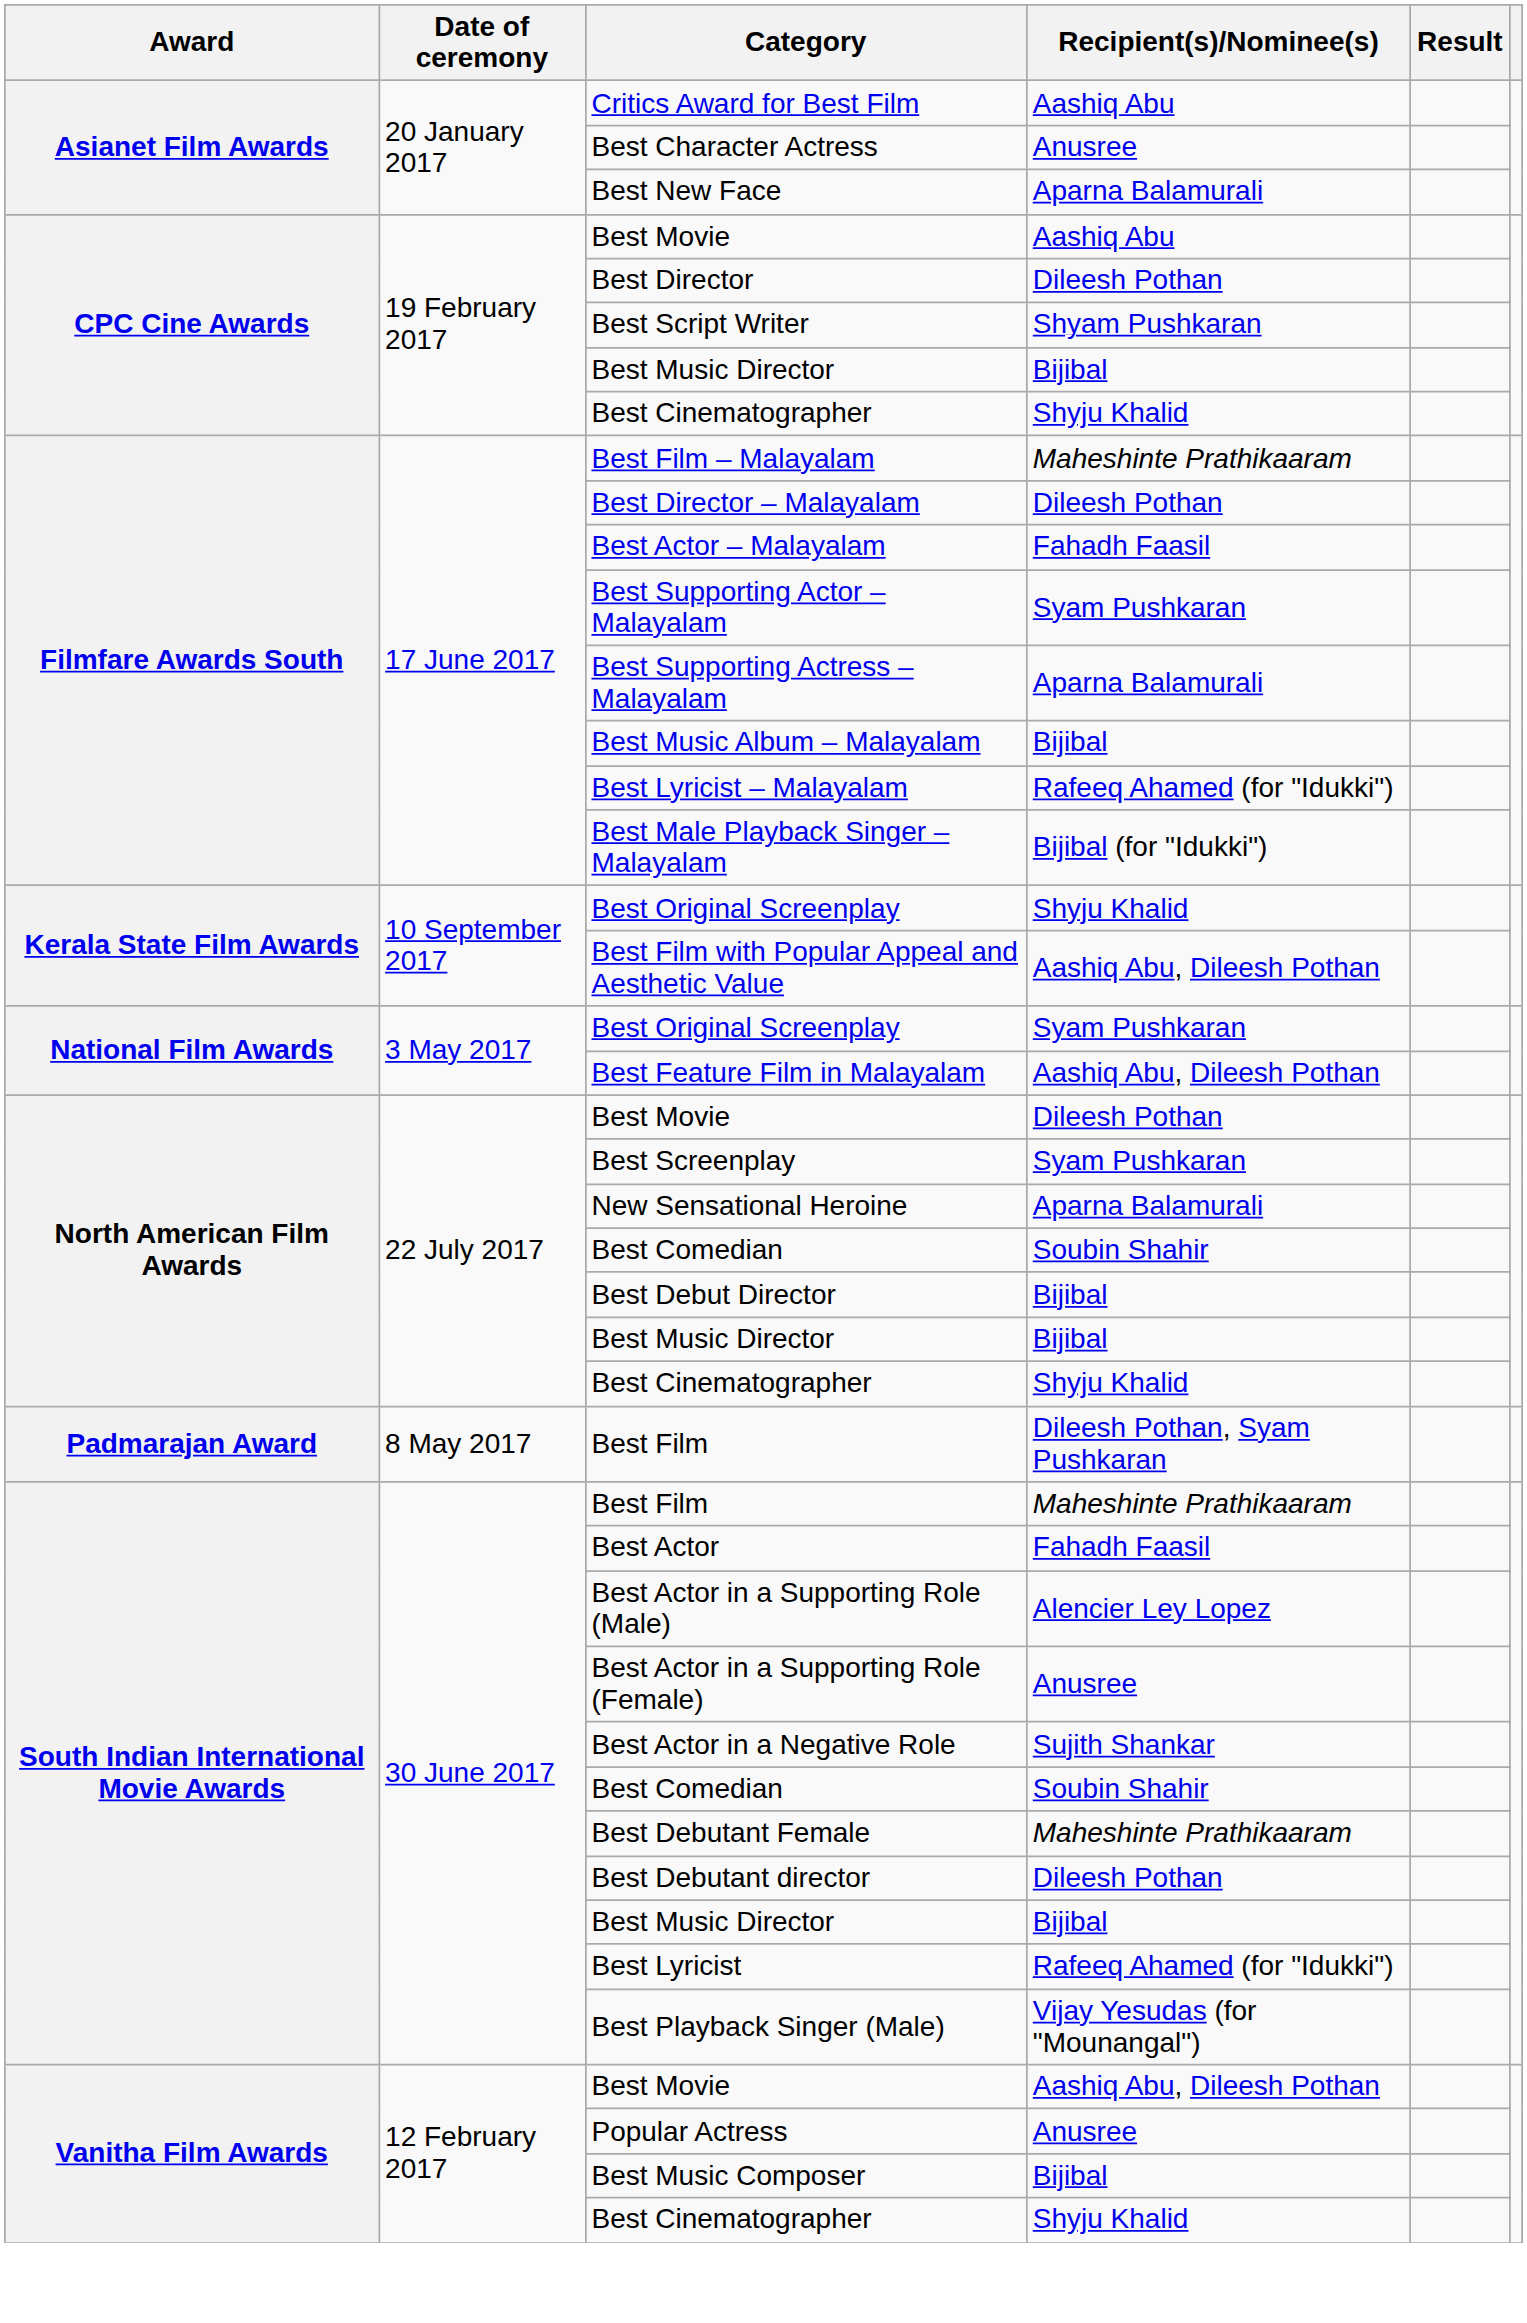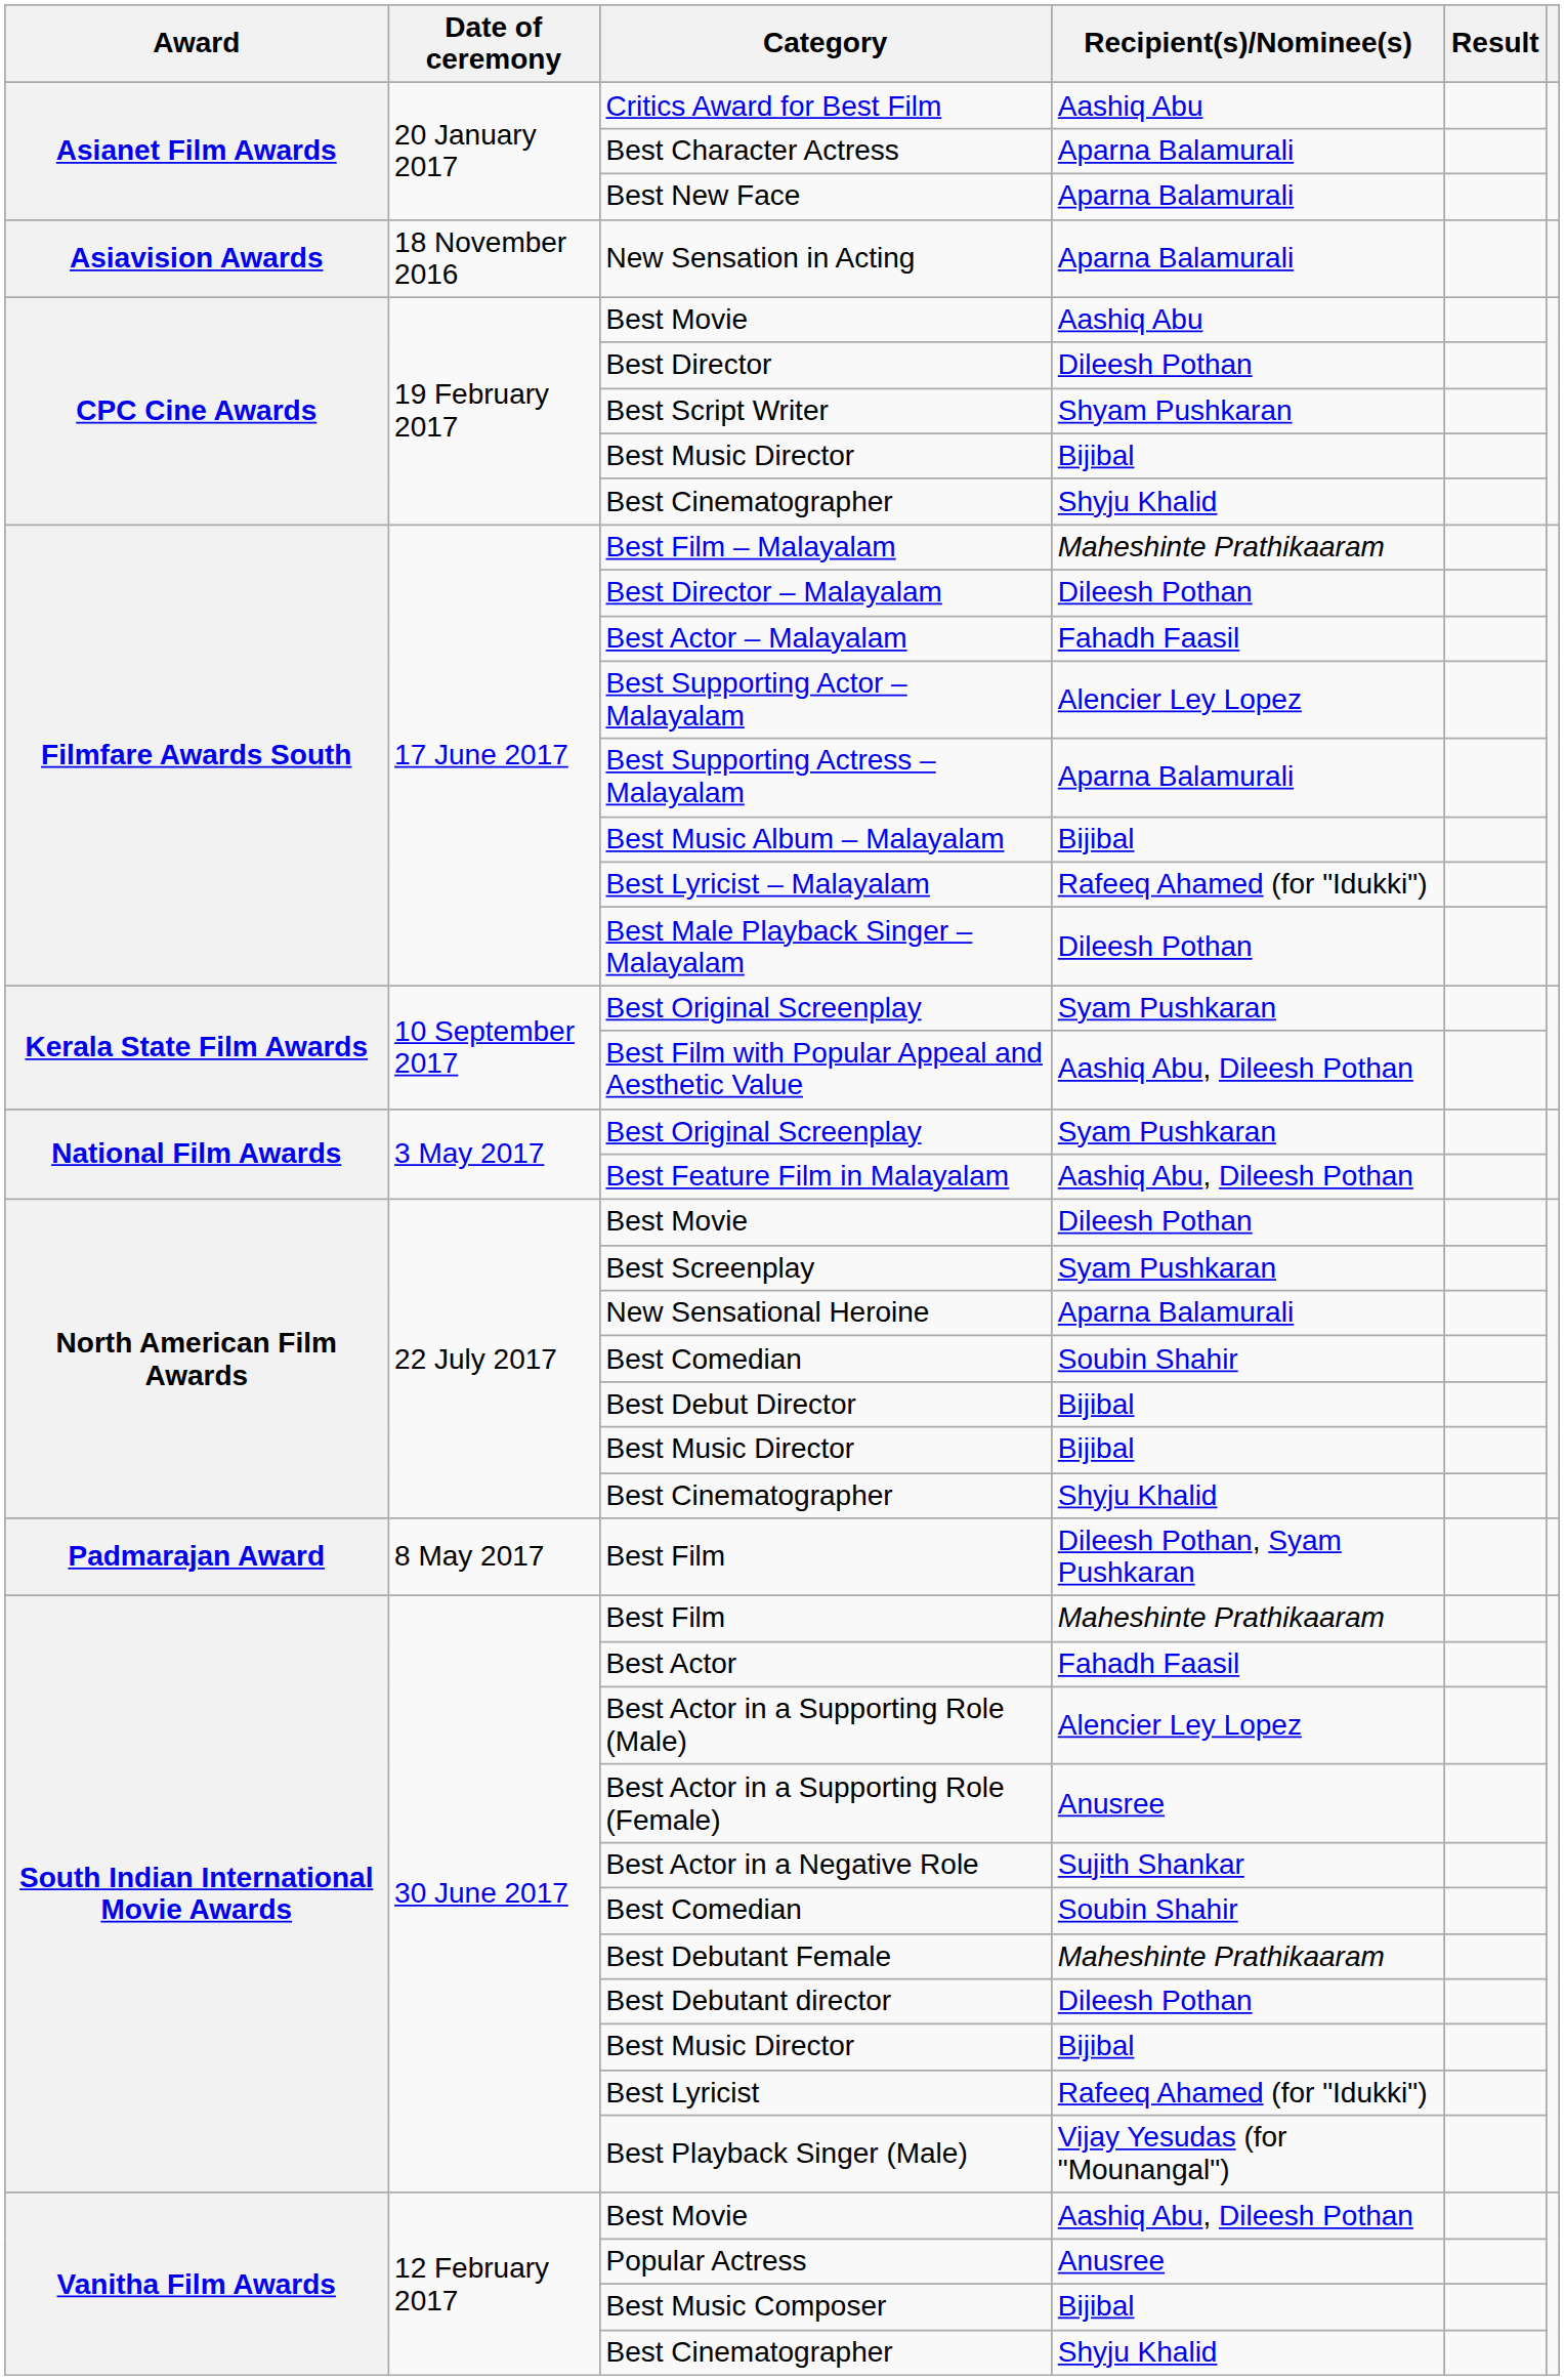 <table class="wikitable plainrowheaders sortable">
 <tr>
 <th scope="col">Award</th>
 <th scope="col">Date of ceremony</th>
 <th scope="col">Category</th>
 <th scope="col">Recipient(s)/Nominee(s)</th>
 <th scope="col">Result</th>
 <th scope="col" class="unsortable"></th>
 </tr>
 <tr>
 <th scope="row" rowspan="3"><a href='#'>Asianet Film Awards</a></th>
 <td rowspan="3">20 January 2017</td>
 <td><a href='#'>Critics Award for Best Film</a></td>
 <td><a href='#'>Aashiq Abu</a></td>
 <td></td>
 <td style="text-align:center;" rowspan="3"><br></td>
 </tr>
 <tr>
 <td>Best Character Actress</td>
-<td><a href='#'>Anusree</a></td>
+<td><a href='#'>Aparna Balamurali</a></td>
 <td></td>
 </tr>
 <tr>
 <td>Best New Face</td>
 <td><a href='#'>Aparna Balamurali</a></td>
 <td></td>
+</tr>
+<tr>
+<th scope="row"><a href='#'>Asiavision Awards</a></th>
+<td>18 November 2016</td>
+<td>New Sensation in Acting</td>
+<td><a href='#'>Aparna Balamurali</a></td>
+<td></td>
+<td style="text-align:center;"></td>
 </tr>
 <tr>
 <th scope="row" rowspan="5"><a href='#'>CPC Cine Awards</a></th>
 <td rowspan="5">19 February 2017</td>
 <td>Best Movie</td>
 <td><a href='#'>Aashiq Abu</a></td>
 <td></td>
 <td style="text-align:center;" rowspan="5"></td>
 </tr>
 <tr>
 <td>Best Director</td>
 <td><a href='#'>Dileesh Pothan</a></td>
 <td></td>
 </tr>
 <tr>
 <td>Best Script Writer</td>
 <td><a href='#'>Shyam Pushkaran</a></td>
 <td></td>
 </tr>
 <tr>
 <td>Best Music Director</td>
 <td><a href='#'>Bijibal</a></td>
 <td></td>
 </tr>
 <tr>
 <td>Best Cinematographer</td>
 <td><a href='#'>Shyju Khalid</a></td>
 <td></td>
 </tr>
 <tr>
 <th scope="row" rowspan="8"><a href='#'>Filmfare Awards South</a></th>
 <td rowspan="8"><a href='#'>17 June 2017</a></td>
 <td><a href='#'>Best Film – Malayalam</a></td>
 <td><em>Maheshinte Prathikaaram</em></td>
 <td></td>
 <td style="text-align:center;" rowspan="8"><br></td>
 </tr>
 <tr>
 <td><a href='#'>Best Director – Malayalam</a></td>
 <td><a href='#'>Dileesh Pothan</a></td>
 <td></td>
 </tr>
 <tr>
 <td><a href='#'>Best Actor – Malayalam</a></td>
 <td><a href='#'>Fahadh Faasil</a></td>
 <td></td>
 </tr>
 <tr>
 <td><a href='#'>Best Supporting Actor – Malayalam</a></td>
-<td><a href='#'>Syam Pushkaran</a></td>
+<td><a href='#'>Alencier Ley Lopez</a></td>
 <td></td>
 </tr>
 <tr>
 <td><a href='#'>Best Supporting Actress – Malayalam</a></td>
 <td><a href='#'>Aparna Balamurali</a></td>
 <td></td>
 </tr>
 <tr>
 <td><a href='#'>Best Music Album – Malayalam</a></td>
 <td><a href='#'>Bijibal</a></td>
 <td></td>
 </tr>
 <tr>
 <td><a href='#'>Best Lyricist – Malayalam</a></td>
 <td><a href='#'>Rafeeq Ahamed</a> (for "Idukki")</td>
 <td></td>
 </tr>
 <tr>
 <td><a href='#'>Best Male Playback Singer – Malayalam</a></td>
-<td><a href='#'>Bijibal</a> (for "Idukki")</td>
+<td><a href='#'>Dileesh Pothan</a></td>
 <td></td>
 </tr>
 <tr>
 <th scope="row" rowspan="2"><a href='#'>Kerala State Film Awards</a></th>
 <td rowspan="2"><a href='#'>10 September 2017</a></td>
 <td><a href='#'>Best Original Screenplay</a></td>
-<td><a href='#'>Shyju Khalid</a></td>
+<td><a href='#'>Syam Pushkaran</a></td>
 <td></td>
 <td style="text-align:center;" rowspan="2"><br></td>
 </tr>
 <tr>
 <td><a href='#'>Best Film with Popular Appeal and Aesthetic Value</a></td>
 <td><a href='#'>Aashiq Abu</a>, <a href='#'>Dileesh Pothan</a></td>
 <td></td>
 </tr>
 <tr>
 <th scope="row" rowspan="2"><a href='#'>National Film Awards</a></th>
 <td rowspan="2"><a href='#'>3 May 2017</a></td>
 <td><a href='#'>Best Original Screenplay</a></td>
 <td><a href='#'>Syam Pushkaran</a></td>
 <td></td>
 <td style="text-align:center;" rowspan="2"></td>
 </tr>
 <tr>
 <td><a href='#'>Best Feature Film in Malayalam</a></td>
 <td><a href='#'>Aashiq Abu</a>, <a href='#'>Dileesh Pothan</a></td>
 <td></td>
 </tr>
 <tr>
 <th scope="row" rowspan="7">North American Film Awards</th>
 <td rowspan="7">22 July 2017</td>
 <td>Best Movie</td>
 <td><a href='#'>Dileesh Pothan</a></td>
 <td></td>
 <td style="text-align:center;" rowspan="7"></td>
 </tr>
 <tr>
 <td>Best Screenplay</td>
 <td><a href='#'>Syam Pushkaran</a></td>
 <td></td>
 </tr>
 <tr>
 <td>New Sensational Heroine</td>
 <td><a href='#'>Aparna Balamurali</a></td>
 <td></td>
 </tr>
 <tr>
 <td>Best Comedian</td>
 <td><a href='#'>Soubin Shahir</a></td>
 <td></td>
 </tr>
 <tr>
 <td>Best Debut Director</td>
 <td><a href='#'>Bijibal</a></td>
 <td></td>
 </tr>
 <tr>
 <td>Best Music Director</td>
 <td><a href='#'>Bijibal</a></td>
 <td></td>
 </tr>
 <tr>
 <td>Best Cinematographer</td>
 <td><a href='#'>Shyju Khalid</a></td>
 <td></td>
 </tr>
 <tr>
 <th scope="row"><a href='#'>Padmarajan Award</a></th>
 <td>8 May 2017</td>
 <td>Best Film</td>
 <td><a href='#'>Dileesh Pothan</a>, <a href='#'>Syam Pushkaran</a></td>
 <td></td>
 <td style="text-align:center;"><br></td>
 </tr>
 <tr>
 <th scope="row" rowspan="11"><a href='#'>South Indian International Movie Awards</a></th>
 <td rowspan="11"><a href='#'>30 June 2017</a></td>
 <td>Best Film</td>
 <td><em>Maheshinte Prathikaaram</em></td>
 <td></td>
 <td style="text-align:center;" rowspan="11"><br></td>
 </tr>
 <tr>
 <td>Best Actor</td>
 <td><a href='#'>Fahadh Faasil</a></td>
 <td></td>
 </tr>
 <tr>
 <td>Best Actor in a Supporting Role (Male)</td>
 <td><a href='#'>Alencier Ley Lopez</a></td>
 <td></td>
 </tr>
 <tr>
 <td>Best Actor in a Supporting Role (Female)</td>
 <td><a href='#'>Anusree</a></td>
 <td></td>
 </tr>
 <tr>
 <td>Best Actor in a Negative Role</td>
 <td><a href='#'>Sujith Shankar</a></td>
 <td></td>
 </tr>
 <tr>
 <td>Best Comedian</td>
 <td><a href='#'>Soubin Shahir</a></td>
 <td></td>
 </tr>
 <tr>
 <td>Best Debutant Female</td>
 <td><em>Maheshinte Prathikaaram</em></td>
 <td></td>
 </tr>
 <tr>
 <td>Best Debutant director</td>
 <td><a href='#'>Dileesh Pothan</a></td>
 <td></td>
 </tr>
 <tr>
 <td>Best Music Director</td>
 <td><a href='#'>Bijibal</a></td>
 <td></td>
 </tr>
 <tr>
 <td>Best Lyricist</td>
 <td><a href='#'>Rafeeq Ahamed</a> (for "Idukki")</td>
 <td></td>
 </tr>
 <tr>
 <td>Best Playback Singer (Male)</td>
 <td><a href='#'>Vijay Yesudas</a> (for "Mounangal")</td>
 <td></td>
 </tr>
 <tr>
 <th scope="row" rowspan="4"><a href='#'>Vanitha Film Awards</a></th>
 <td rowspan="4">12 February 2017</td>
 <td>Best Movie</td>
 <td><a href='#'>Aashiq Abu</a>, <a href='#'>Dileesh Pothan</a></td>
 <td></td>
 <td style="text-align:center;" rowspan="4"></td>
 </tr>
 <tr>
 <td>Popular Actress</td>
 <td><a href='#'>Anusree</a></td>
 <td></td>
 </tr>
 <tr>
 <td>Best Music Composer</td>
 <td><a href='#'>Bijibal</a></td>
 <td></td>
 </tr>
 <tr>
 <td>Best Cinematographer</td>
 <td><a href='#'>Shyju Khalid</a></td>
 <td></td>
 </tr>
 </table>
